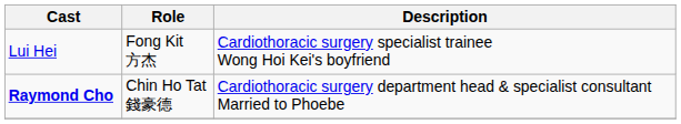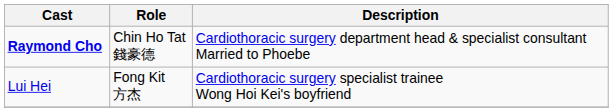 <table class="wikitable" width="55%">
 <tr>
 <th>Cast</th>
 <th>Role</th>
 <th>Description</th>
 </tr>
 <tr>
+<td><strong><a href='#'>Raymond Cho</a></strong></td>
+<td>Chin Ho Tat<br>錢豪德</td>
+<td><a href='#'>Cardiothoracic surgery</a> department head & specialist consultant<br> Married to Phoebe</td>
+</tr>
+<tr>
 <td><a href='#'>Lui Hei</a></td>
 <td>Fong Kit<br>方杰</td>
 <td><a href='#'>Cardiothoracic surgery</a> specialist trainee<br> Wong Hoi Kei's boyfriend</td>
 </tr>
 <tr>
-<td><strong><a href='#'>Raymond Cho</a></strong></td>
-<td>Chin Ho Tat<br>錢豪德</td>
-<td><a href='#'>Cardiothoracic surgery</a> department head & specialist consultant<br> Married to Phoebe</td>
-</tr>
-<tr>
 </tr>
 </table>
